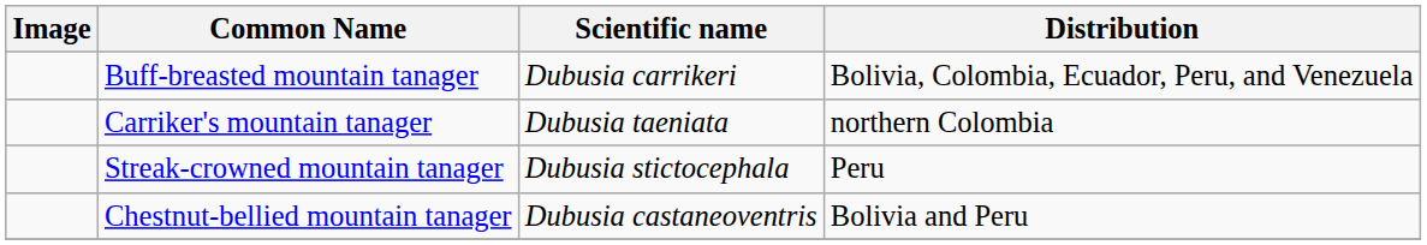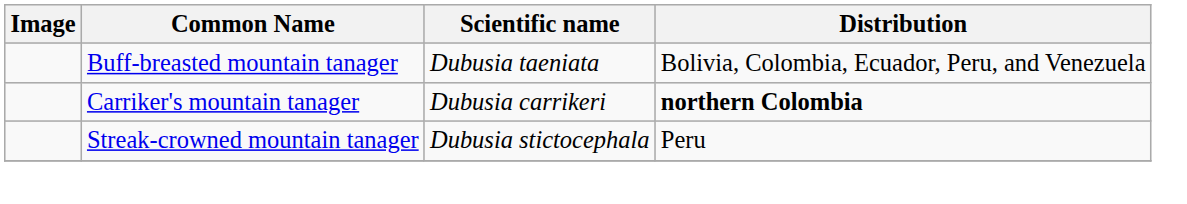 <table class="wikitable">
 <tr>
 <th>Image</th>
 <th>Common Name</th>
 <th>Scientific name</th>
 <th>Distribution</th>
 </tr>
 <tr>
 <td></td>
 <td><a href='#'>Buff-breasted mountain tanager</a></td>
-<td><em>Dubusia carrikeri</em></td>
+<td><em>Dubusia taeniata</em></td>
 <td>Bolivia, Colombia, Ecuador, Peru, and Venezuela</td>
 </tr>
 <tr>
 <td></td>
 <td><a href='#'>Carriker's mountain tanager</a></td>
-<td><em>Dubusia taeniata</em></td>
-<td>northern Colombia</td>
+<td><em>Dubusia carrikeri</em></td>
+<td><strong>northern Colombia</strong></td>
 </tr>
 <tr>
 <td></td>
 <td><a href='#'>Streak-crowned mountain tanager</a></td>
 <td><em>Dubusia stictocephala</em></td>
 <td>Peru</td>
 </tr>
 <tr>
-<td></td>
-<td><a href='#'>Chestnut-bellied mountain tanager</a></td>
-<td><em>Dubusia castaneoventris</em></td>
-<td>Bolivia and Peru</td>
-</tr>
-<tr>
 </tr>
 </table>
